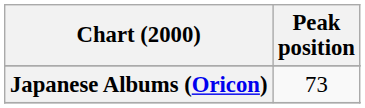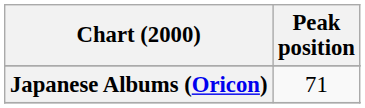 <table class="wikitable sortable plainrowheaders" style="text-align:center">
 <tr>
 <th scope="col">Chart (2000)</th>
 <th scope="col">Peak<br>position</th>
 </tr>
 <tr>
 </tr>
 <tr>
 </tr>
 <tr>
 <th scope="row">Japanese Albums (<a href='#'>Oricon</a>)</th>
-<td>73</td>
+<td>71</td>
 </tr>
 <tr>
 </tr>
 <tr>
 </tr>
 <tr>
 </tr>
 </table>
